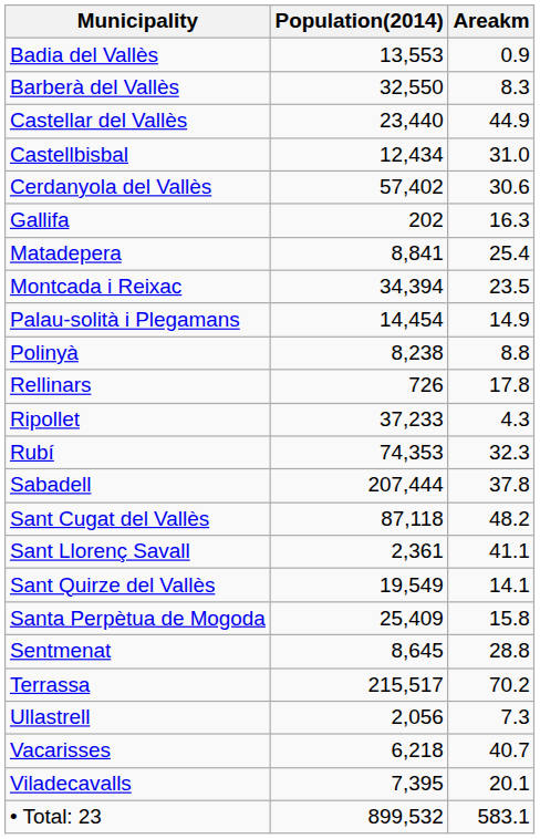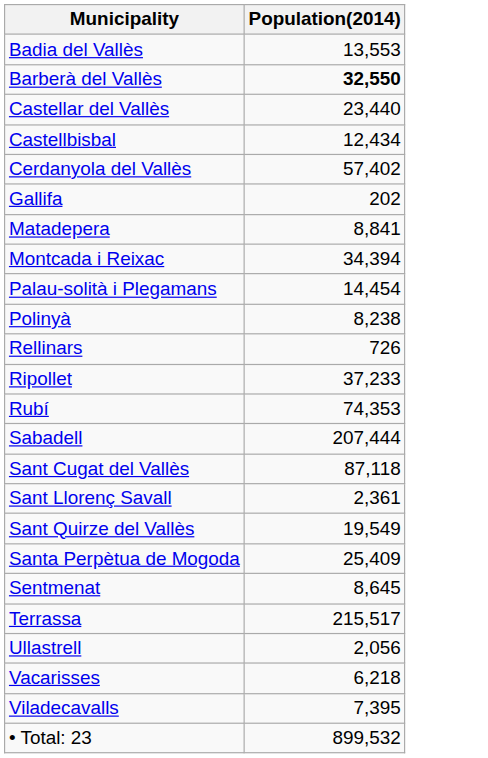 <table class="wikitable sortable">
 <tr>
 <th>Municipality</th>
 <th>Population(2014)</th>
-<th>Areakm</th>
 </tr>
 <tr>
 <td><a href='#'>Badia del Vallès</a></td>
 <td align=right>13,553</td>
-<td align=right>0.9</td>
 </tr>
 <tr>
 <td><a href='#'>Barberà del Vallès</a></td>
-<td align=right>32,550</td>
-<td align=right>8.3</td>
+<td align=right><strong>32,550</strong></td>
 </tr>
 <tr>
 <td><a href='#'>Castellar del Vallès</a></td>
 <td align=right>23,440</td>
-<td align=right>44.9</td>
 </tr>
 <tr>
 <td><a href='#'>Castellbisbal</a></td>
 <td align=right>12,434</td>
-<td align=right>31.0</td>
 </tr>
 <tr>
 <td><a href='#'>Cerdanyola del Vallès</a></td>
 <td align=right>57,402</td>
-<td align=right>30.6</td>
 </tr>
 <tr>
 <td><a href='#'>Gallifa</a></td>
 <td align=right>202</td>
-<td align=right>16.3</td>
 </tr>
 <tr>
 <td><a href='#'>Matadepera</a></td>
 <td align=right>8,841</td>
-<td align=right>25.4</td>
 </tr>
 <tr>
 <td><a href='#'>Montcada i Reixac</a></td>
 <td align=right>34,394</td>
-<td align=right>23.5</td>
 </tr>
 <tr>
 <td><a href='#'>Palau-solità i Plegamans</a></td>
 <td align=right>14,454</td>
-<td align=right>14.9</td>
 </tr>
 <tr>
 <td><a href='#'>Polinyà</a></td>
 <td align=right>8,238</td>
-<td align=right>8.8</td>
 </tr>
 <tr>
 <td><a href='#'>Rellinars</a></td>
 <td align=right>726</td>
-<td align=right>17.8</td>
 </tr>
 <tr>
 <td><a href='#'>Ripollet</a></td>
 <td align=right>37,233</td>
-<td align=right>4.3</td>
 </tr>
 <tr>
 <td><a href='#'>Rubí</a></td>
 <td align=right>74,353</td>
-<td align=right>32.3</td>
 </tr>
 <tr>
 <td><a href='#'>Sabadell</a></td>
 <td align=right>207,444</td>
-<td align=right>37.8</td>
 </tr>
 <tr>
 <td><a href='#'>Sant Cugat del Vallès</a></td>
 <td align=right>87,118</td>
-<td align=right>48.2</td>
 </tr>
 <tr>
 <td><a href='#'>Sant Llorenç Savall</a></td>
 <td align=right>2,361</td>
-<td align=right>41.1</td>
 </tr>
 <tr>
 <td><a href='#'>Sant Quirze del Vallès</a></td>
 <td align=right>19,549</td>
-<td align=right>14.1</td>
 </tr>
 <tr>
 <td><a href='#'>Santa Perpètua de Mogoda</a></td>
 <td align=right>25,409</td>
-<td align=right>15.8</td>
 </tr>
 <tr>
 <td><a href='#'>Sentmenat</a></td>
 <td align=right>8,645</td>
-<td align=right>28.8</td>
 </tr>
 <tr>
 <td><a href='#'>Terrassa</a></td>
 <td align=right>215,517</td>
-<td align=right>70.2</td>
 </tr>
 <tr>
 <td><a href='#'>Ullastrell</a></td>
 <td align=right>2,056</td>
-<td align=right>7.3</td>
 </tr>
 <tr>
 <td><a href='#'>Vacarisses</a></td>
 <td align=right>6,218</td>
-<td align=right>40.7</td>
 </tr>
 <tr>
 <td><a href='#'>Viladecavalls</a></td>
 <td align=right>7,395</td>
-<td align=right>20.1</td>
 </tr>
 <tr>
 <td>• Total: 23</td>
 <td align=right>899,532</td>
-<td align=right>583.1</td>
 </tr>
 </table>
